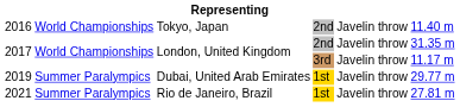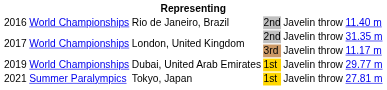 <table>
 <tr>
 <th colspan="6">Representing </th>
 </tr>
 <tr>
 <td>2016</td>
 <td><a href='#'>World Championships</a></td>
-<td>Tokyo, Japan</td>
+<td>Rio de Janeiro, Brazil</td>
 <td bgcolor=silver>2nd</td>
 <td>Javelin throw</td>
 <td><a href='#'>11.40 m</a></td>
 </tr>
 <tr>
 <td rowspan=2>2017</td>
 <td rowspan=2><a href='#'>World Championships</a></td>
 <td rowspan=2>London, United Kingdom</td>
 <td bgcolor=silver>2nd</td>
 <td>Javelin throw</td>
 <td><a href='#'>31.35 m</a></td>
 </tr>
 <tr>
 <td bgcolor=cc9966>3rd</td>
 <td>Javelin throw</td>
 <td><a href='#'>11.17 m</a></td>
 </tr>
 <tr>
 <td>2019</td>
-<td><a href='#'>Summer Paralympics</a></td>
+<td><a href='#'>World Championships</a></td>
 <td>Dubai, United Arab Emirates</td>
 <td bgcolor=gold>1st</td>
 <td>Javelin throw</td>
 <td><a href='#'>29.77 m</a></td>
 </tr>
 <tr>
 <td>2021</td>
 <td><a href='#'>Summer Paralympics</a></td>
-<td>Rio de Janeiro, Brazil</td>
+<td>Tokyo, Japan</td>
 <td bgcolor=gold>1st</td>
 <td>Javelin throw</td>
 <td><a href='#'>27.81 m</a></td>
 </tr>
 </table>
